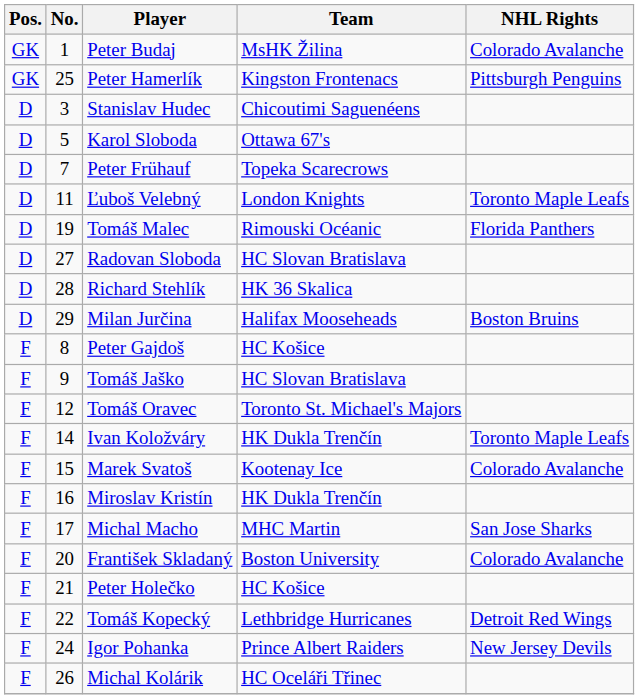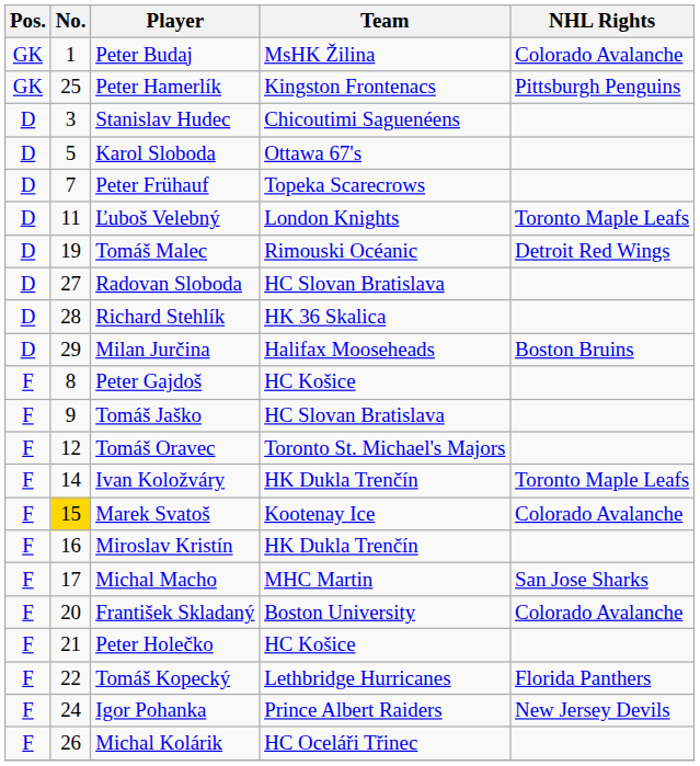 <table class="wikitable sortable">
 <tr>
 <th>Pos.</th>
 <th>No.</th>
 <th>Player</th>
 <th>Team</th>
 <th>NHL Rights</th>
 </tr>
 <tr>
 <td style="text-align:center;"><a href='#'>GK</a></td>
 <td style="text-align:center;">1</td>
 <td><a href='#'>Peter Budaj</a></td>
 <td> <a href='#'>MsHK Žilina</a></td>
 <td><a href='#'>Colorado Avalanche</a></td>
 </tr>
 <tr>
 <td style="text-align:center;"><a href='#'>GK</a></td>
 <td style="text-align:center;">25</td>
 <td><a href='#'>Peter Hamerlík</a></td>
 <td> <a href='#'>Kingston Frontenacs</a></td>
 <td><a href='#'>Pittsburgh Penguins</a></td>
 </tr>
 <tr>
 <td style="text-align:center;"><a href='#'>D</a></td>
 <td style="text-align:center;">3</td>
 <td><a href='#'>Stanislav Hudec</a></td>
 <td> <a href='#'>Chicoutimi Saguenéens</a></td>
 <td></td>
 </tr>
 <tr>
 <td style="text-align:center;"><a href='#'>D</a></td>
 <td style="text-align:center;">5</td>
 <td><a href='#'>Karol Sloboda</a></td>
 <td> <a href='#'>Ottawa 67's</a></td>
 <td></td>
 </tr>
 <tr>
 <td style="text-align:center;"><a href='#'>D</a></td>
 <td style="text-align:center;">7</td>
 <td><a href='#'>Peter Frühauf</a></td>
 <td> <a href='#'>Topeka Scarecrows</a></td>
 <td></td>
 </tr>
 <tr>
 <td style="text-align:center;"><a href='#'>D</a></td>
 <td style="text-align:center;">11</td>
 <td><a href='#'>Ľuboš Velebný</a></td>
 <td> <a href='#'>London Knights</a></td>
 <td><a href='#'>Toronto Maple Leafs</a></td>
 </tr>
 <tr>
 <td style="text-align:center;"><a href='#'>D</a></td>
 <td style="text-align:center;">19</td>
 <td><a href='#'>Tomáš Malec</a></td>
 <td> <a href='#'>Rimouski Océanic</a></td>
-<td><a href='#'>Florida Panthers</a></td>
+<td><a href='#'>Detroit Red Wings</a></td>
 </tr>
 <tr>
 <td style="text-align:center;"><a href='#'>D</a></td>
 <td style="text-align:center;">27</td>
 <td><a href='#'>Radovan Sloboda</a></td>
 <td> <a href='#'>HC Slovan Bratislava</a></td>
 <td></td>
 </tr>
 <tr>
 <td style="text-align:center;"><a href='#'>D</a></td>
 <td style="text-align:center;">28</td>
 <td><a href='#'>Richard Stehlík</a></td>
 <td> <a href='#'>HK 36 Skalica</a></td>
 <td></td>
 </tr>
 <tr>
 <td style="text-align:center;"><a href='#'>D</a></td>
 <td style="text-align:center;">29</td>
 <td><a href='#'>Milan Jurčina</a></td>
 <td> <a href='#'>Halifax Mooseheads</a></td>
 <td><a href='#'>Boston Bruins</a></td>
 </tr>
 <tr>
 <td style="text-align:center;"><a href='#'>F</a></td>
 <td style="text-align:center;">8</td>
 <td><a href='#'>Peter Gajdoš</a></td>
 <td> <a href='#'>HC Košice</a></td>
 <td></td>
 </tr>
 <tr>
 <td style="text-align:center;"><a href='#'>F</a></td>
 <td style="text-align:center;">9</td>
 <td><a href='#'>Tomáš Jaško</a></td>
 <td> <a href='#'>HC Slovan Bratislava</a></td>
 <td></td>
 </tr>
 <tr>
 <td style="text-align:center;"><a href='#'>F</a></td>
 <td style="text-align:center;">12</td>
 <td><a href='#'>Tomáš Oravec</a></td>
 <td> <a href='#'>Toronto St. Michael's Majors</a></td>
 <td></td>
 </tr>
 <tr>
 <td style="text-align:center;"><a href='#'>F</a></td>
 <td style="text-align:center;">14</td>
 <td><a href='#'>Ivan Koložváry</a></td>
 <td> <a href='#'>HK Dukla Trenčín</a></td>
 <td><a href='#'>Toronto Maple Leafs</a></td>
 </tr>
 <tr>
 <td style="text-align:center;"><a href='#'>F</a></td>
-<td style="text-align:center;">15</td>
+<td style="background: gold; text-align:center;">15</td>
 <td><a href='#'>Marek Svatoš</a></td>
 <td> <a href='#'>Kootenay Ice</a></td>
 <td><a href='#'>Colorado Avalanche</a></td>
 </tr>
 <tr>
 <td style="text-align:center;"><a href='#'>F</a></td>
 <td style="text-align:center;">16</td>
 <td><a href='#'>Miroslav Kristín</a></td>
 <td> <a href='#'>HK Dukla Trenčín</a></td>
 <td></td>
 </tr>
 <tr>
 <td style="text-align:center;"><a href='#'>F</a></td>
 <td style="text-align:center;">17</td>
 <td><a href='#'>Michal Macho</a></td>
 <td> <a href='#'>MHC Martin</a></td>
 <td><a href='#'>San Jose Sharks</a></td>
 </tr>
 <tr>
 <td style="text-align:center;"><a href='#'>F</a></td>
 <td style="text-align:center;">20</td>
 <td><a href='#'>František Skladaný</a></td>
 <td> <a href='#'>Boston University</a></td>
 <td><a href='#'>Colorado Avalanche</a></td>
 </tr>
 <tr>
 <td style="text-align:center;"><a href='#'>F</a></td>
 <td style="text-align:center;">21</td>
 <td><a href='#'>Peter Holečko</a></td>
 <td> <a href='#'>HC Košice</a></td>
 <td></td>
 </tr>
 <tr>
 <td style="text-align:center;"><a href='#'>F</a></td>
 <td style="text-align:center;">22</td>
 <td><a href='#'>Tomáš Kopecký</a></td>
 <td> <a href='#'>Lethbridge Hurricanes</a></td>
-<td><a href='#'>Detroit Red Wings</a></td>
+<td><a href='#'>Florida Panthers</a></td>
 </tr>
 <tr>
 <td style="text-align:center;"><a href='#'>F</a></td>
 <td style="text-align:center;">24</td>
 <td><a href='#'>Igor Pohanka</a></td>
 <td> <a href='#'>Prince Albert Raiders</a></td>
 <td><a href='#'>New Jersey Devils</a></td>
 </tr>
 <tr>
 <td style="text-align:center;"><a href='#'>F</a></td>
 <td style="text-align:center;">26</td>
 <td><a href='#'>Michal Kolárik</a></td>
 <td> <a href='#'>HC Oceláři Třinec</a></td>
 <td></td>
 </tr>
 <tr>
 </tr>
 </table>
